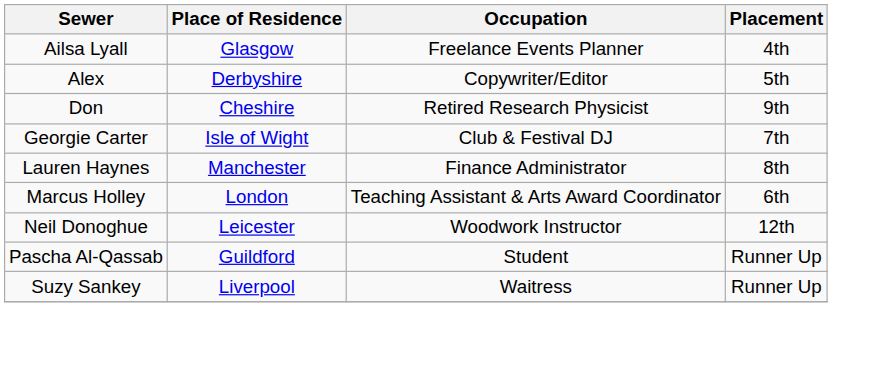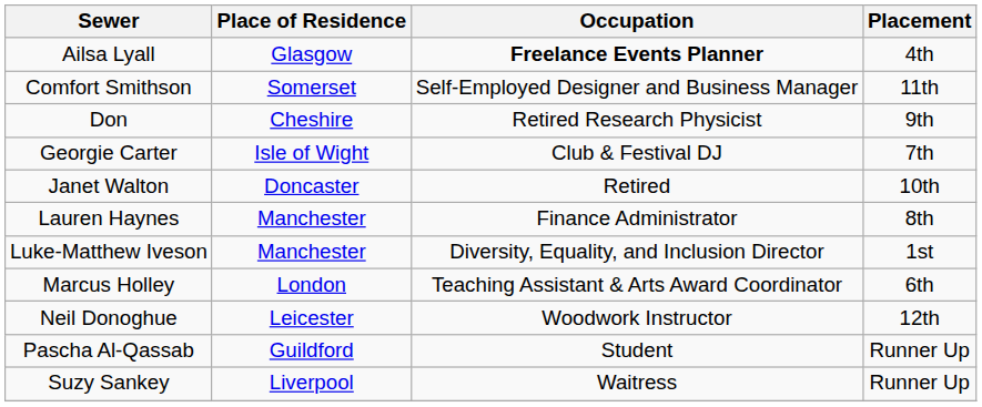 <table class="wikitable sortable" border="2" style="text-align:center">
 <tr>
 <th>Sewer</th>
 <th>Place of Residence</th>
 <th>Occupation</th>
 <th>Placement</th>
 </tr>
 <tr>
 <td>Ailsa Lyall</td>
 <td><a href='#'>Glasgow</a></td>
-<td>Freelance Events Planner</td>
+<td><strong>Freelance Events Planner</strong></td>
 <td>4th</td>
 </tr>
 <tr>
-<td>Alex</td>
-<td><a href='#'>Derbyshire</a></td>
-<td>Copywriter/Editor</td>
-<td>5th</td>
+<td>Comfort Smithson</td>
+<td><a href='#'>Somerset</a></td>
+<td>Self-Employed Designer and Business Manager</td>
+<td>11th</td>
 </tr>
 <tr>
 <td>Don</td>
 <td><a href='#'>Cheshire</a></td>
 <td>Retired Research Physicist</td>
 <td>9th</td>
 </tr>
 <tr>
 <td>Georgie Carter</td>
 <td><a href='#'>Isle of Wight</a></td>
 <td>Club & Festival DJ</td>
 <td>7th</td>
 </tr>
 <tr>
+<td>Janet Walton</td>
+<td><a href='#'>Doncaster</a></td>
+<td>Retired</td>
+<td>10th</td>
+</tr>
+<tr>
 <td>Lauren Haynes</td>
 <td><a href='#'>Manchester</a></td>
 <td>Finance Administrator</td>
 <td>8th</td>
+</tr>
+<tr>
+<td>Luke-Matthew Iveson</td>
+<td><a href='#'>Manchester</a></td>
+<td>Diversity, Equality, and Inclusion Director</td>
+<td>1st</td>
 </tr>
 <tr>
 <td>Marcus Holley</td>
 <td><a href='#'>London</a></td>
 <td>Teaching Assistant & Arts Award Coordinator</td>
 <td>6th</td>
 </tr>
 <tr>
 <td>Neil Donoghue</td>
 <td><a href='#'>Leicester</a></td>
 <td>Woodwork Instructor</td>
 <td>12th</td>
 </tr>
 <tr>
 <td>Pascha Al-Qassab</td>
 <td><a href='#'>Guildford</a></td>
 <td>Student</td>
 <td>Runner Up</td>
 </tr>
 <tr>
 <td>Suzy Sankey</td>
 <td><a href='#'>Liverpool</a></td>
 <td>Waitress</td>
 <td>Runner Up</td>
 </tr>
 <tr>
 </tr>
 </table>
